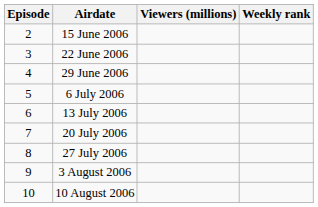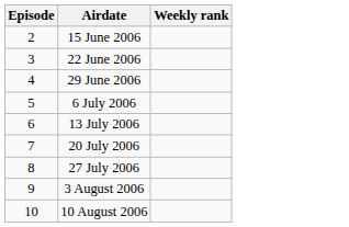 <table class="wikitable">
 <tr>
 <th>Episode</th>
 <th>Airdate</th>
-<th>Viewers (millions)</th>
 <th>Weekly rank</th>
 </tr>
 <tr style="text-align: center;">
 <td>2</td>
 <td>15 June 2006</td>
 <td></td>
-<td></td>
 </tr>
 <tr style="text-align: center;">
 <td>3</td>
 <td>22 June 2006</td>
-<td></td>
 <td></td>
 </tr>
 <tr style="text-align: center;">
 <td>4</td>
 <td>29 June 2006</td>
 <td></td>
-<td></td>
 </tr>
 <tr style="text-align: center;">
 <td>5</td>
 <td>6 July 2006</td>
-<td></td>
 <td></td>
 </tr>
 <tr style="text-align: center;">
 <td>6</td>
 <td>13 July 2006</td>
 <td></td>
-<td></td>
 </tr>
 <tr style="text-align: center;">
 <td>7</td>
 <td>20 July 2006</td>
-<td></td>
 <td></td>
 </tr>
 <tr style="text-align: center;">
 <td>8</td>
 <td>27 July 2006</td>
 <td></td>
-<td></td>
 </tr>
 <tr style="text-align: center;">
 <td>9</td>
 <td>3 August 2006</td>
-<td><small></small></td>
 <td><small></small></td>
 </tr>
 <tr style="text-align: center;">
 <td>10</td>
 <td>10 August 2006</td>
 <td></td>
-<td></td>
 </tr>
 </table>
